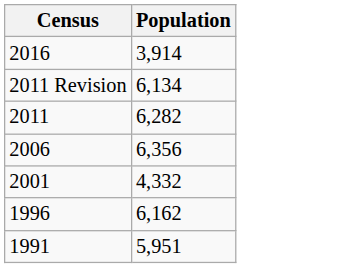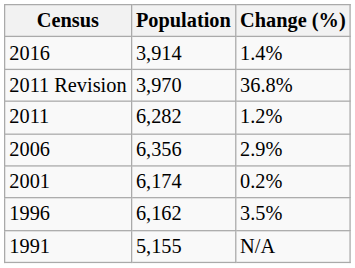 <table class="wikitable">
 <tr>
 <th>Census</th>
 <th>Population</th>
+<th>Change (%)</th>
 </tr>
 <tr>
 <td>2016</td>
 <td>3,914</td>
+<td>1.4%</td>
 </tr>
 <tr>
 <td>2011 Revision</td>
-<td>6,134</td>
+<td>3,970</td>
+<td>36.8%</td>
 </tr>
 <tr>
 <td>2011</td>
 <td>6,282</td>
+<td>1.2%</td>
 </tr>
 <tr>
 <td>2006</td>
 <td>6,356</td>
+<td>2.9%</td>
 </tr>
 <tr>
 <td>2001</td>
-<td>4,332</td>
+<td>6,174</td>
+<td>0.2%</td>
 </tr>
 <tr>
 <td>1996</td>
 <td>6,162</td>
+<td>3.5%</td>
 </tr>
 <tr>
 <td>1991</td>
-<td>5,951</td>
+<td>5,155</td>
+<td>N/A</td>
 </tr>
 </table>
